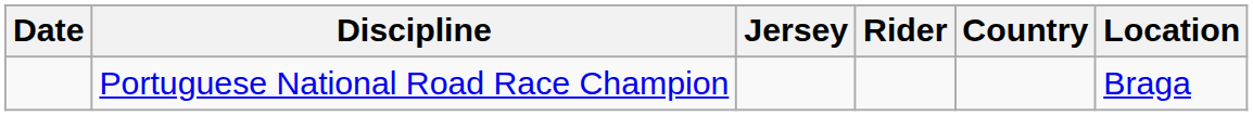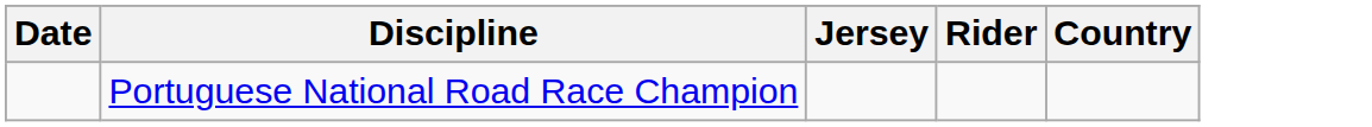 <table class="wikitable">
 <tr>
 <th>Date</th>
 <th>Discipline</th>
 <th>Jersey</th>
 <th>Rider</th>
 <th>Country</th>
-<th>Location</th>
 </tr>
 <tr>
 <td></td>
 <td><a href='#'>Portuguese National Road Race Champion</a></td>
 <td></td>
 <td></td>
 <td></td>
-<td><a href='#'>Braga</a></td>
 </tr>
 </table>
